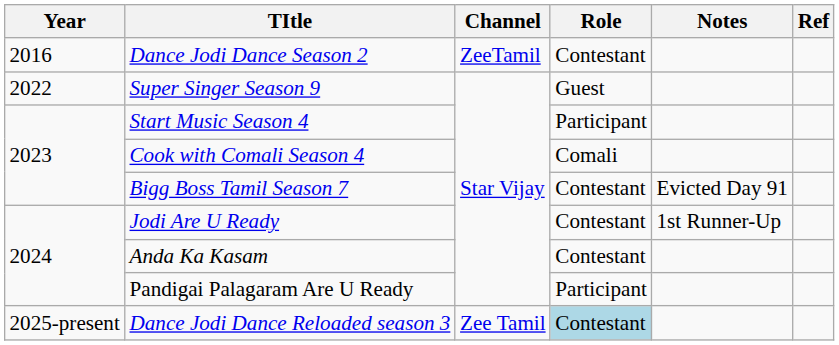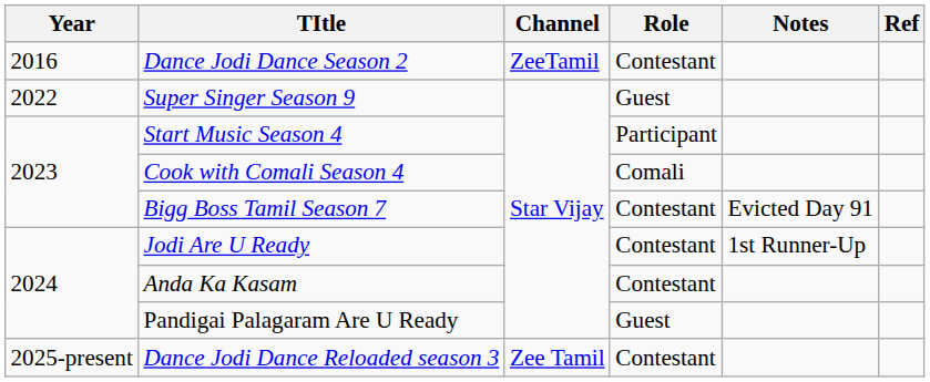 <table class="wikitable">
 <tr>
 <th>Year</th>
 <th>TItle</th>
 <th>Channel</th>
 <th>Role</th>
 <th>Notes</th>
 <th>Ref</th>
 </tr>
 <tr>
 <td>2016</td>
 <td><em><a href='#'>Dance Jodi Dance Season 2</a></em></td>
 <td><a href='#'>ZeeTamil</a></td>
 <td>Contestant</td>
 <td></td>
 <td></td>
 </tr>
 <tr>
 <td>2022</td>
 <td><em><a href='#'>Super Singer Season 9</a></em></td>
 <td rowspan="7"><a href='#'>Star Vijay</a></td>
 <td>Guest</td>
 <td></td>
 <td></td>
 </tr>
 <tr>
 <td rowspan="3">2023</td>
 <td><em><a href='#'>Start Music Season 4</a></em></td>
 <td>Participant</td>
 <td></td>
 <td></td>
 </tr>
 <tr>
 <td><em><a href='#'>Cook with Comali Season 4</a></em></td>
 <td>Comali</td>
 <td></td>
 <td></td>
 </tr>
 <tr>
 <td><em><a href='#'>Bigg Boss Tamil Season 7</a></em></td>
 <td>Contestant</td>
 <td>Evicted Day 91</td>
 <td></td>
 </tr>
 <tr>
 <td rowspan="3">2024</td>
 <td><em><a href='#'>Jodi Are U Ready</a></em></td>
 <td>Contestant</td>
 <td>1st Runner-Up</td>
 <td></td>
 </tr>
 <tr>
 <td><em>Anda Ka Kasam</em></td>
 <td>Contestant</td>
 <td></td>
 <td></td>
 </tr>
 <tr>
 <td>Pandigai Palagaram Are U Ready</td>
-<td>Participant</td>
+<td>Guest</td>
 <td></td>
 <td></td>
 </tr>
 <tr>
 <td>2025-present</td>
 <td><em><a href='#'>Dance Jodi Dance Reloaded season 3</a></em></td>
 <td><a href='#'>Zee Tamil</a></td>
-<td style="background: lightblue;">Contestant</td>
+<td>Contestant</td>
 <td></td>
 <td></td>
 </tr>
 </table>
